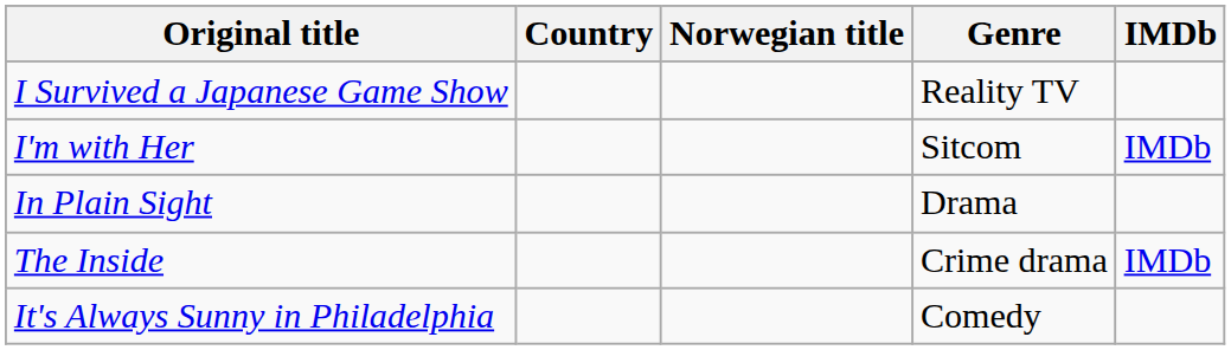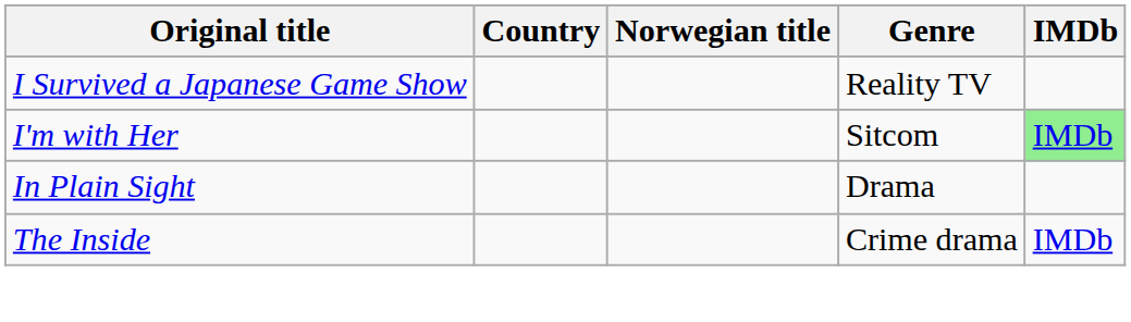 <table class="wikitable">
 <tr>
 <th>Original title</th>
 <th>Country</th>
 <th>Norwegian title</th>
 <th>Genre</th>
 <th>IMDb</th>
 </tr>
 <tr>
 <td><em><a href='#'>I Survived a Japanese Game Show</a></em></td>
 <td></td>
 <td></td>
 <td>Reality TV</td>
 <td></td>
 </tr>
 <tr>
 <td><em><a href='#'>I'm with Her</a></em></td>
 <td></td>
 <td></td>
 <td>Sitcom</td>
-<td><a href='#'>IMDb</a></td>
+<td style="background: lightgreen;"><a href='#'>IMDb</a></td>
 </tr>
 <tr>
 <td><em><a href='#'>In Plain Sight</a></em></td>
 <td></td>
 <td></td>
 <td>Drama</td>
 <td></td>
 </tr>
 <tr>
 <td><em><a href='#'>The Inside</a></em></td>
 <td></td>
 <td></td>
 <td>Crime drama</td>
 <td><a href='#'>IMDb</a></td>
 </tr>
-<tr>
-<td><em><a href='#'>It's Always Sunny in Philadelphia</a></em></td>
-<td></td>
-<td></td>
-<td>Comedy</td>
-<td></td>
-</tr>
 </table>
